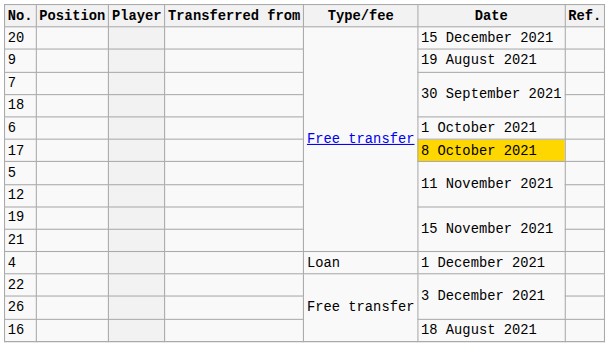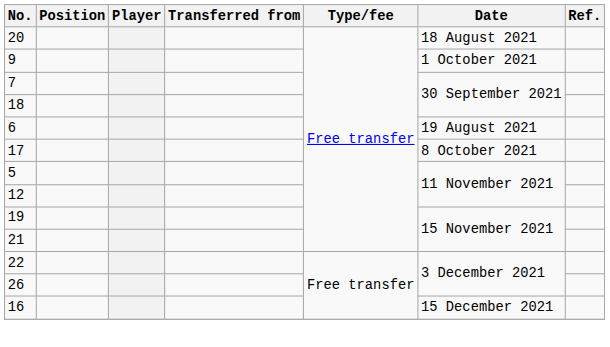 <table class="wikitable plainrowheaders sortable" style="text-align:center; text-align:left">
 <tr>
 <th scope="col">No.</th>
 <th scope="col">Position</th>
 <th scope="col">Player</th>
 <th scope="col">Transferred from</th>
 <th scope="col">Type/fee</th>
 <th scope="col">Date</th>
 <th class="unsortable" scope="col">Ref.</th>
 </tr>
 <tr>
 <td>20</td>
 <td></td>
 <th scope="row"></th>
 <td></td>
 <td rowspan="10"><a href='#'>Free transfer</a></td>
-<td>15 December 2021</td>
+<td>18 August 2021</td>
 <td></td>
 </tr>
 <tr>
 <td>9</td>
 <td></td>
 <th scope="row"></th>
 <td></td>
-<td>19 August 2021</td>
+<td>1 October 2021</td>
 <td></td>
 </tr>
 <tr>
 <td>7</td>
 <td></td>
 <th scope="row"></th>
 <td></td>
 <td rowspan="2">30 September 2021</td>
 <td></td>
 </tr>
 <tr>
 <td>18</td>
 <td></td>
 <th scope="row"></th>
 <td></td>
 <td></td>
 </tr>
 <tr>
 <td>6</td>
 <td></td>
 <th scope="row"></th>
 <td></td>
-<td>1 October 2021</td>
+<td>19 August 2021</td>
 <td></td>
 </tr>
 <tr>
 <td>17</td>
 <td></td>
 <th scope="row"></th>
 <td></td>
-<td style="background: gold;">8 October 2021</td>
+<td>8 October 2021</td>
 <td></td>
 </tr>
 <tr>
 <td>5</td>
 <td></td>
 <th scope="row"></th>
 <td></td>
 <td rowspan="2">11 November 2021</td>
 <td></td>
 </tr>
 <tr>
 <td>12</td>
 <td></td>
 <th scope="row"></th>
 <td></td>
 <td></td>
 </tr>
 <tr>
 <td>19</td>
 <td></td>
 <th scope="row"></th>
 <td></td>
 <td rowspan="2">15 November 2021</td>
 <td></td>
 </tr>
 <tr>
 <td>21</td>
 <td></td>
 <th scope="row"></th>
 <td></td>
 <td></td>
 </tr>
 <tr>
-<td>4</td>
-<td></td>
-<th scope="row"></th>
-<td></td>
-<td>Loan</td>
-<td>1 December 2021</td>
-<td></td>
-</tr>
-<tr>
 <td>22</td>
 <td></td>
 <th scope="row"></th>
 <td></td>
 <td rowspan="3">Free transfer</td>
 <td rowspan="2">3 December 2021</td>
 <td></td>
 </tr>
 <tr>
 <td>26</td>
 <td></td>
 <th scope="row"></th>
 <td></td>
 <td></td>
 </tr>
 <tr>
 <td>16</td>
 <td></td>
 <th scope="row"></th>
 <td></td>
-<td>18 August 2021</td>
+<td>15 December 2021</td>
 <td></td>
 </tr>
 <tr>
 </tr>
 </table>
